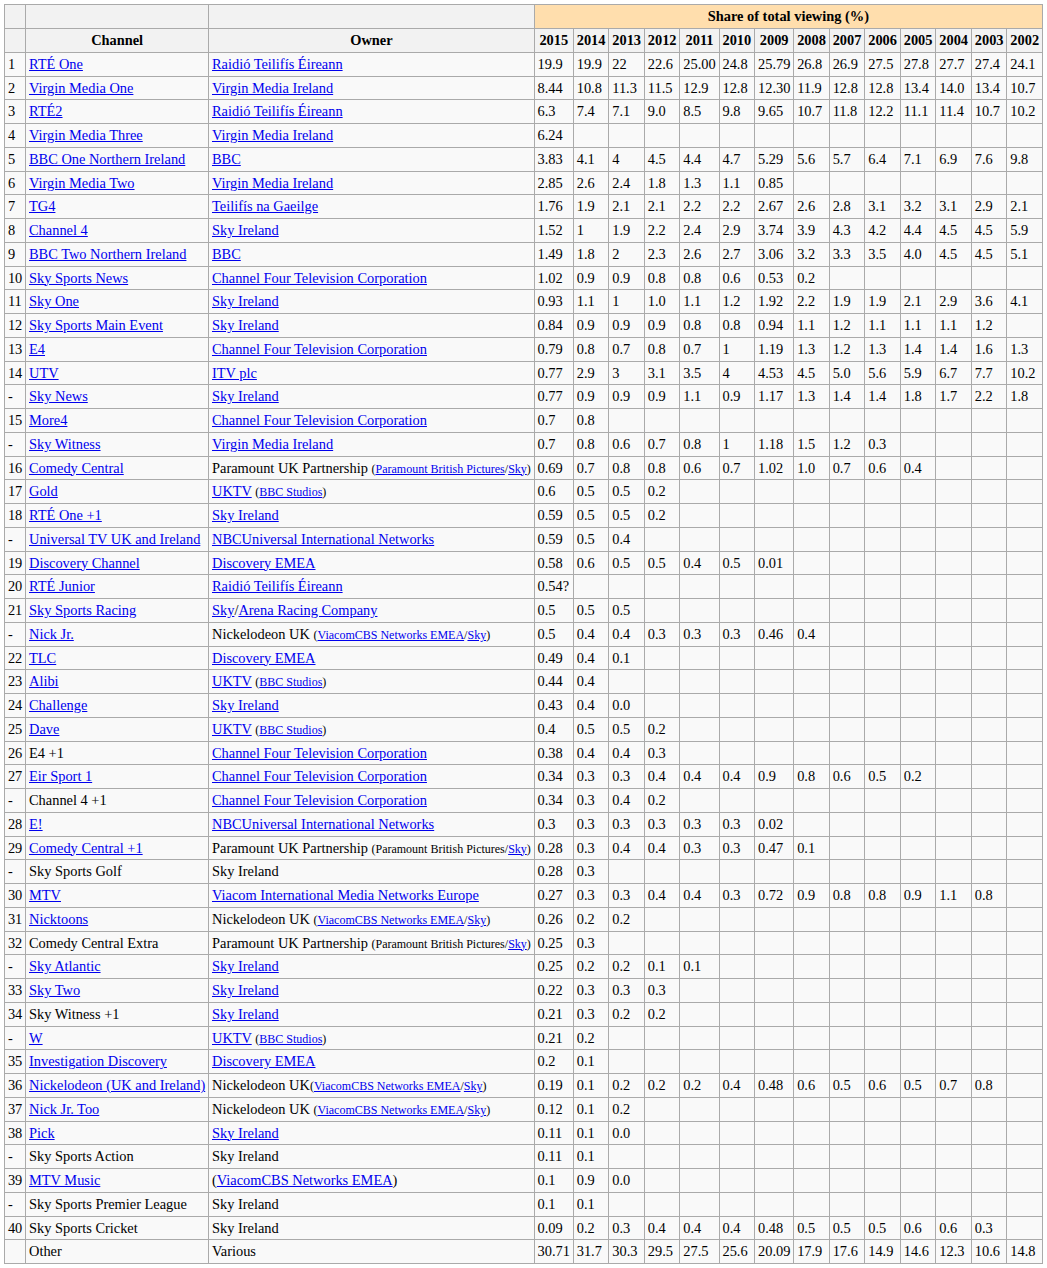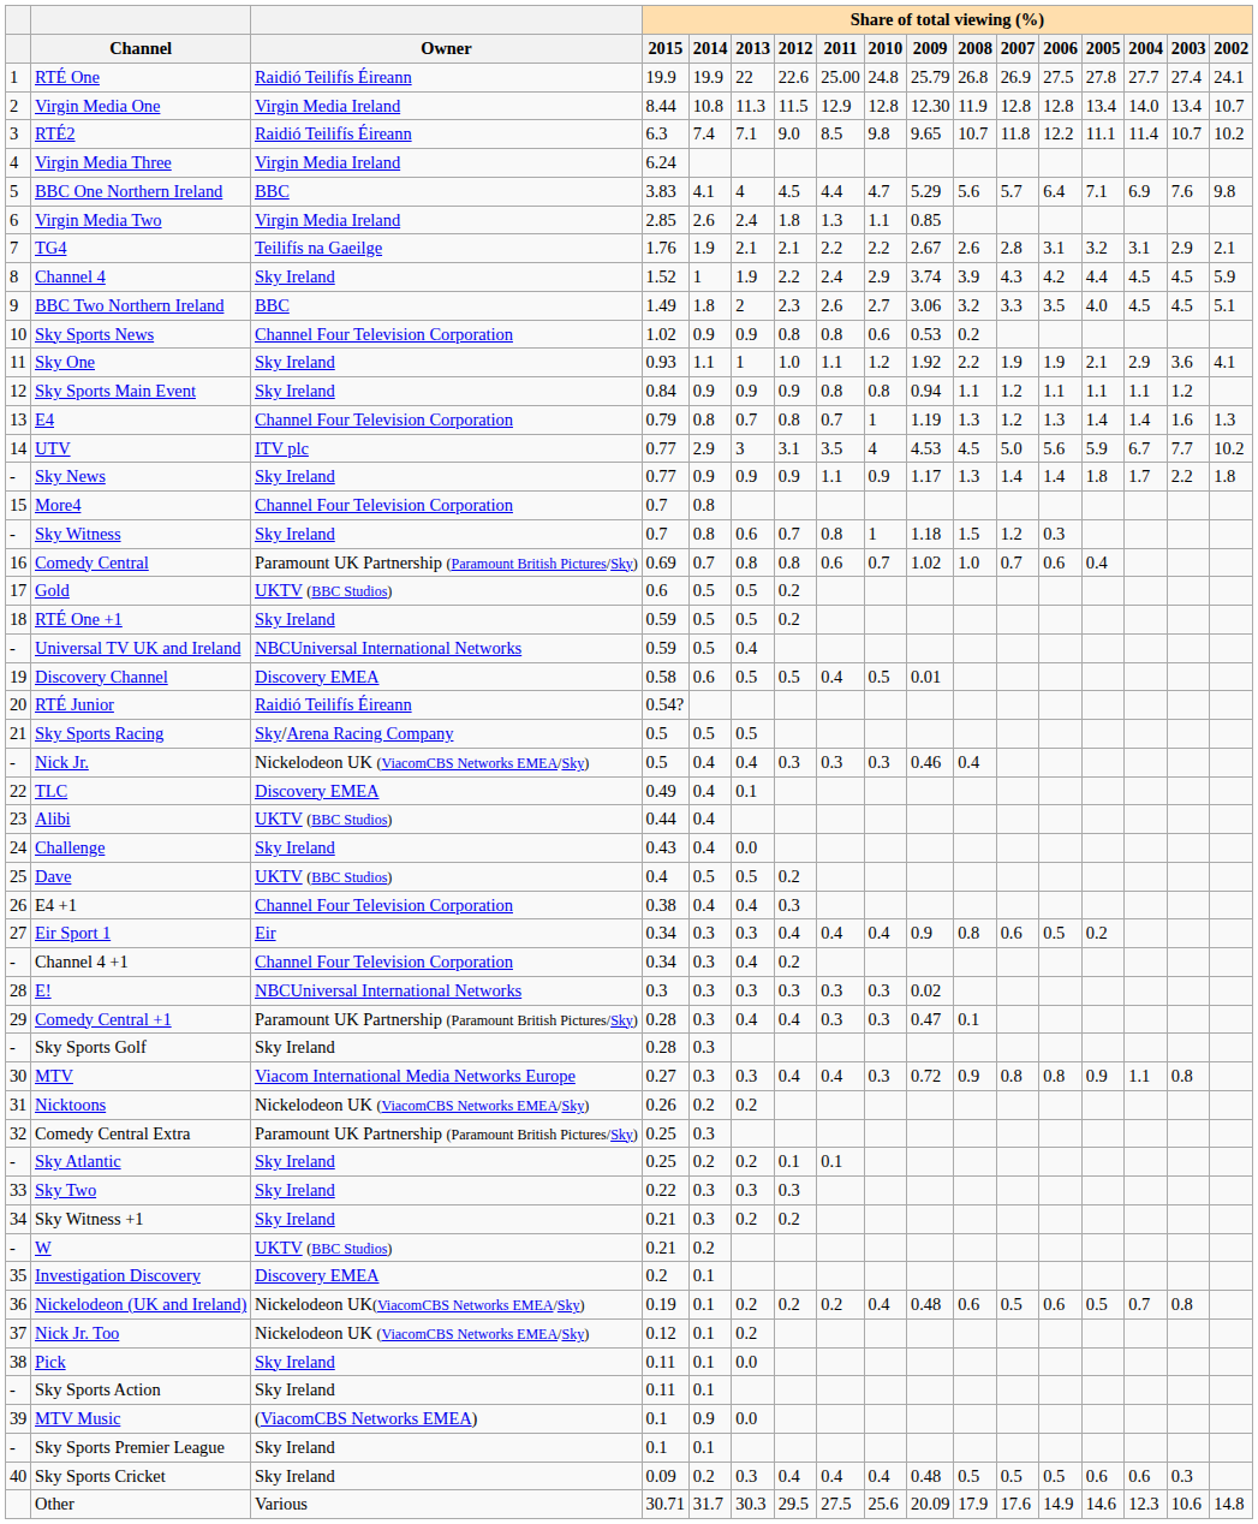 <table class="wikitable sortable" style="font-size: 90%">
 <tr>
 <th></th>
 <th></th>
 <th></th>
 <th colspan="14" style="background: #ffdead;" !>Share of total viewing (%)</th>
 </tr>
 <tr>
 <th></th>
 <th>Channel</th>
 <th>Owner</th>
 <th>2015</th>
 <th>2014</th>
 <th>2013</th>
 <th>2012</th>
 <th>2011</th>
 <th>2010</th>
 <th>2009</th>
 <th>2008</th>
 <th>2007</th>
 <th>2006</th>
 <th>2005</th>
 <th>2004</th>
 <th>2003</th>
 <th>2002</th>
 </tr>
 <tr>
 <td>1</td>
 <td><a href='#'>RTÉ One</a></td>
 <td><a href='#'>Raidió Teilifís Éireann</a></td>
 <td>19.9</td>
 <td>19.9</td>
 <td>22</td>
 <td>22.6</td>
 <td>25.00</td>
 <td>24.8</td>
 <td>25.79</td>
 <td>26.8</td>
 <td>26.9</td>
 <td>27.5</td>
 <td>27.8</td>
 <td>27.7</td>
 <td>27.4</td>
 <td>24.1</td>
 </tr>
 <tr>
 <td>2</td>
 <td><a href='#'>Virgin Media One</a></td>
 <td><a href='#'>Virgin Media Ireland</a></td>
 <td>8.44</td>
 <td>10.8</td>
 <td>11.3</td>
 <td>11.5</td>
 <td>12.9</td>
 <td>12.8</td>
 <td>12.30</td>
 <td>11.9</td>
 <td>12.8</td>
 <td>12.8</td>
 <td>13.4</td>
 <td>14.0</td>
 <td>13.4</td>
 <td>10.7</td>
 </tr>
 <tr>
 <td>3</td>
 <td><a href='#'>RTÉ2</a></td>
 <td><a href='#'>Raidió Teilifís Éireann</a></td>
 <td>6.3</td>
 <td>7.4</td>
 <td>7.1</td>
 <td>9.0</td>
 <td>8.5</td>
 <td>9.8</td>
 <td>9.65</td>
 <td>10.7</td>
 <td>11.8</td>
 <td>12.2</td>
 <td>11.1</td>
 <td>11.4</td>
 <td>10.7</td>
 <td>10.2</td>
 </tr>
 <tr>
 <td>4</td>
 <td><a href='#'>Virgin Media Three</a></td>
 <td><a href='#'>Virgin Media Ireland</a></td>
 <td>6.24</td>
 <td></td>
 <td></td>
 <td></td>
 <td></td>
 <td></td>
 <td></td>
 <td></td>
 <td></td>
 <td></td>
 <td></td>
 <td></td>
 <td></td>
 <td></td>
 </tr>
 <tr>
 <td>5</td>
 <td><a href='#'>BBC One Northern Ireland</a></td>
 <td><a href='#'>BBC</a></td>
 <td>3.83</td>
 <td>4.1</td>
 <td>4</td>
 <td>4.5</td>
 <td>4.4</td>
 <td>4.7</td>
 <td>5.29</td>
 <td>5.6</td>
 <td>5.7</td>
 <td>6.4</td>
 <td>7.1</td>
 <td>6.9</td>
 <td>7.6</td>
 <td>9.8</td>
 </tr>
 <tr>
 <td>6</td>
 <td><a href='#'>Virgin Media Two</a></td>
 <td><a href='#'>Virgin Media Ireland</a></td>
 <td>2.85</td>
 <td>2.6</td>
 <td>2.4</td>
 <td>1.8</td>
 <td>1.3</td>
 <td>1.1</td>
 <td>0.85</td>
 <td></td>
 <td></td>
 <td></td>
 <td></td>
 <td></td>
 <td></td>
 <td></td>
 </tr>
 <tr>
 <td>7</td>
 <td><a href='#'>TG4</a></td>
 <td><a href='#'>Teilifís na Gaeilge</a></td>
 <td>1.76</td>
 <td>1.9</td>
 <td>2.1</td>
 <td>2.1</td>
 <td>2.2</td>
 <td>2.2</td>
 <td>2.67</td>
 <td>2.6</td>
 <td>2.8</td>
 <td>3.1</td>
 <td>3.2</td>
 <td>3.1</td>
 <td>2.9</td>
 <td>2.1</td>
 </tr>
 <tr>
 <td>8</td>
 <td><a href='#'>Channel 4</a></td>
 <td><a href='#'>Sky Ireland</a></td>
 <td>1.52</td>
 <td>1</td>
 <td>1.9</td>
 <td>2.2</td>
 <td>2.4</td>
 <td>2.9</td>
 <td>3.74</td>
 <td>3.9</td>
 <td>4.3</td>
 <td>4.2</td>
 <td>4.4</td>
 <td>4.5</td>
 <td>4.5</td>
 <td>5.9</td>
 </tr>
 <tr>
 <td>9</td>
 <td><a href='#'>BBC Two Northern Ireland</a></td>
 <td><a href='#'>BBC</a></td>
 <td>1.49</td>
 <td>1.8</td>
 <td>2</td>
 <td>2.3</td>
 <td>2.6</td>
 <td>2.7</td>
 <td>3.06</td>
 <td>3.2</td>
 <td>3.3</td>
 <td>3.5</td>
 <td>4.0</td>
 <td>4.5</td>
 <td>4.5</td>
 <td>5.1</td>
 </tr>
 <tr>
 <td>10</td>
 <td><a href='#'>Sky Sports News</a></td>
 <td><a href='#'>Channel Four Television Corporation</a></td>
 <td>1.02</td>
 <td>0.9</td>
 <td>0.9</td>
 <td>0.8</td>
 <td>0.8</td>
 <td>0.6</td>
 <td>0.53</td>
 <td>0.2</td>
 <td></td>
 <td></td>
 <td></td>
 <td></td>
 <td></td>
 <td></td>
 </tr>
 <tr>
 <td>11</td>
 <td><a href='#'>Sky One</a></td>
 <td><a href='#'>Sky Ireland</a></td>
 <td>0.93</td>
 <td>1.1</td>
 <td>1</td>
 <td>1.0</td>
 <td>1.1</td>
 <td>1.2</td>
 <td>1.92</td>
 <td>2.2</td>
 <td>1.9</td>
 <td>1.9</td>
 <td>2.1</td>
 <td>2.9</td>
 <td>3.6</td>
 <td>4.1</td>
 </tr>
 <tr>
 <td>12</td>
 <td><a href='#'>Sky Sports Main Event</a></td>
 <td><a href='#'>Sky Ireland</a></td>
 <td>0.84</td>
 <td>0.9</td>
 <td>0.9</td>
 <td>0.9</td>
 <td>0.8</td>
 <td>0.8</td>
 <td>0.94</td>
 <td>1.1</td>
 <td>1.2</td>
 <td>1.1</td>
 <td>1.1</td>
 <td>1.1</td>
 <td>1.2</td>
 <td></td>
 </tr>
 <tr>
 <td>13</td>
 <td><a href='#'>E4</a></td>
 <td><a href='#'>Channel Four Television Corporation</a></td>
 <td>0.79</td>
 <td>0.8</td>
 <td>0.7</td>
 <td>0.8</td>
 <td>0.7</td>
 <td>1</td>
 <td>1.19</td>
 <td>1.3</td>
 <td>1.2</td>
 <td>1.3</td>
 <td>1.4</td>
 <td>1.4</td>
 <td>1.6</td>
 <td>1.3</td>
 </tr>
 <tr>
 <td>14</td>
 <td><a href='#'>UTV</a></td>
 <td><a href='#'>ITV plc</a></td>
 <td>0.77</td>
 <td>2.9</td>
 <td>3</td>
 <td>3.1</td>
 <td>3.5</td>
 <td>4</td>
 <td>4.53</td>
 <td>4.5</td>
 <td>5.0</td>
 <td>5.6</td>
 <td>5.9</td>
 <td>6.7</td>
 <td>7.7</td>
 <td>10.2</td>
 </tr>
 <tr>
 <td>-</td>
 <td><a href='#'>Sky News</a></td>
 <td><a href='#'>Sky Ireland</a></td>
 <td>0.77</td>
 <td>0.9</td>
 <td>0.9</td>
 <td>0.9</td>
 <td>1.1</td>
 <td>0.9</td>
 <td>1.17</td>
 <td>1.3</td>
 <td>1.4</td>
 <td>1.4</td>
 <td>1.8</td>
 <td>1.7</td>
 <td>2.2</td>
 <td>1.8</td>
 </tr>
 <tr>
 <td>15</td>
 <td><a href='#'>More4</a></td>
 <td><a href='#'>Channel Four Television Corporation</a></td>
 <td>0.7</td>
 <td>0.8</td>
 <td></td>
 <td></td>
 <td></td>
 <td></td>
 <td></td>
 <td></td>
 <td></td>
 <td></td>
 <td></td>
 <td></td>
 <td></td>
 <td></td>
 </tr>
 <tr>
 <td>-</td>
 <td><a href='#'>Sky Witness</a></td>
-<td><a href='#'>Virgin Media Ireland</a></td>
+<td><a href='#'>Sky Ireland</a></td>
 <td>0.7</td>
 <td>0.8</td>
 <td>0.6</td>
 <td>0.7</td>
 <td>0.8</td>
 <td>1</td>
 <td>1.18</td>
 <td>1.5</td>
 <td>1.2</td>
 <td>0.3</td>
 <td></td>
 <td></td>
 <td></td>
 <td></td>
 </tr>
 <tr>
 <td>16</td>
 <td><a href='#'>Comedy Central</a></td>
 <td>Paramount UK Partnership <small>(<a href='#'>Paramount British Pictures</a>/<a href='#'>Sky</a>)</small></td>
 <td>0.69</td>
 <td>0.7</td>
 <td>0.8</td>
 <td>0.8</td>
 <td>0.6</td>
 <td>0.7</td>
 <td>1.02</td>
 <td>1.0</td>
 <td>0.7</td>
 <td>0.6</td>
 <td>0.4</td>
 <td></td>
 <td></td>
 <td></td>
 </tr>
 <tr>
 <td>17</td>
 <td><a href='#'>Gold</a></td>
 <td><a href='#'>UKTV</a> <small>(<a href='#'>BBC Studios</a>)</small></td>
 <td>0.6</td>
 <td>0.5</td>
 <td>0.5</td>
 <td>0.2</td>
 <td></td>
 <td></td>
 <td></td>
 <td></td>
 <td></td>
 <td></td>
 <td></td>
 <td></td>
 <td></td>
 <td></td>
 </tr>
 <tr>
 <td>18</td>
 <td><a href='#'>RTÉ One +1</a></td>
 <td><a href='#'>Sky Ireland</a></td>
 <td>0.59</td>
 <td>0.5</td>
 <td>0.5</td>
 <td>0.2</td>
 <td></td>
 <td></td>
 <td></td>
 <td></td>
 <td></td>
 <td></td>
 <td></td>
 <td></td>
 <td></td>
 <td></td>
 </tr>
 <tr>
 <td>-</td>
 <td><a href='#'>Universal TV UK and Ireland</a></td>
 <td><a href='#'>NBCUniversal International Networks</a></td>
 <td>0.59</td>
 <td>0.5</td>
 <td>0.4</td>
 <td></td>
 <td></td>
 <td></td>
 <td></td>
 <td></td>
 <td></td>
 <td></td>
 <td></td>
 <td></td>
 <td></td>
 <td></td>
 </tr>
 <tr>
 <td>19</td>
 <td><a href='#'>Discovery Channel</a></td>
 <td><a href='#'>Discovery EMEA</a></td>
 <td>0.58</td>
 <td>0.6</td>
 <td>0.5</td>
 <td>0.5</td>
 <td>0.4</td>
 <td>0.5</td>
 <td>0.01</td>
 <td></td>
 <td></td>
 <td></td>
 <td></td>
 <td></td>
 <td></td>
 <td></td>
 </tr>
 <tr>
 <td>20</td>
 <td><a href='#'>RTÉ Junior</a></td>
 <td><a href='#'>Raidió Teilifís Éireann</a></td>
 <td>0.54?</td>
 <td></td>
 <td></td>
 <td></td>
 <td></td>
 <td></td>
 <td></td>
 <td></td>
 <td></td>
 <td></td>
 <td></td>
 <td></td>
 <td></td>
 <td></td>
 </tr>
 <tr>
 <td>21</td>
 <td><a href='#'>Sky Sports Racing</a></td>
 <td><a href='#'>Sky</a>/<a href='#'>Arena Racing Company</a></td>
 <td>0.5</td>
 <td>0.5</td>
 <td>0.5</td>
 <td></td>
 <td></td>
 <td></td>
 <td></td>
 <td></td>
 <td></td>
 <td></td>
 <td></td>
 <td></td>
 <td></td>
 <td></td>
 </tr>
 <tr>
 <td>-</td>
 <td><a href='#'>Nick Jr.</a></td>
 <td>Nickelodeon UK <small>(<a href='#'>ViacomCBS Networks EMEA</a>/<a href='#'>Sky</a>)</small></td>
 <td>0.5</td>
 <td>0.4</td>
 <td>0.4</td>
 <td>0.3</td>
 <td>0.3</td>
 <td>0.3</td>
 <td>0.46</td>
 <td>0.4</td>
 <td></td>
 <td></td>
 <td></td>
 <td></td>
 <td></td>
 <td></td>
 </tr>
 <tr>
 <td>22</td>
 <td><a href='#'>TLC</a></td>
 <td><a href='#'>Discovery EMEA</a></td>
 <td>0.49</td>
 <td>0.4</td>
 <td>0.1</td>
 <td></td>
 <td></td>
 <td></td>
 <td></td>
 <td></td>
 <td></td>
 <td></td>
 <td></td>
 <td></td>
 <td></td>
 <td></td>
 </tr>
 <tr>
 <td>23</td>
 <td><a href='#'>Alibi</a></td>
 <td><a href='#'>UKTV</a> <small>(<a href='#'>BBC Studios</a>)</small></td>
 <td>0.44</td>
 <td>0.4</td>
 <td></td>
 <td></td>
 <td></td>
 <td></td>
 <td></td>
 <td></td>
 <td></td>
 <td></td>
 <td></td>
 <td></td>
 <td></td>
 <td></td>
 </tr>
 <tr>
 <td>24</td>
 <td><a href='#'>Challenge</a></td>
 <td><a href='#'>Sky Ireland</a></td>
 <td>0.43</td>
 <td>0.4</td>
 <td>0.0</td>
 <td></td>
 <td></td>
 <td></td>
 <td></td>
 <td></td>
 <td></td>
 <td></td>
 <td></td>
 <td></td>
 <td></td>
 <td></td>
 </tr>
 <tr>
 <td>25</td>
 <td><a href='#'>Dave</a></td>
 <td><a href='#'>UKTV</a> <small>(<a href='#'>BBC Studios</a>)</small></td>
 <td>0.4</td>
 <td>0.5</td>
 <td>0.5</td>
 <td>0.2</td>
 <td></td>
 <td></td>
 <td></td>
 <td></td>
 <td></td>
 <td></td>
 <td></td>
 <td></td>
 <td></td>
 <td></td>
 </tr>
 <tr>
 <td>26</td>
 <td>E4 +1</td>
 <td><a href='#'>Channel Four Television Corporation</a></td>
 <td>0.38</td>
 <td>0.4</td>
 <td>0.4</td>
 <td>0.3</td>
 <td></td>
 <td></td>
 <td></td>
 <td></td>
 <td></td>
 <td></td>
 <td></td>
 <td></td>
 <td></td>
 <td></td>
 </tr>
 <tr>
 <td>27</td>
 <td><a href='#'>Eir Sport 1</a></td>
-<td><a href='#'>Channel Four Television Corporation</a></td>
+<td><a href='#'>Eir</a></td>
 <td>0.34</td>
 <td>0.3</td>
 <td>0.3</td>
 <td>0.4</td>
 <td>0.4</td>
 <td>0.4</td>
 <td>0.9</td>
 <td>0.8</td>
 <td>0.6</td>
 <td>0.5</td>
 <td>0.2</td>
 <td></td>
 <td></td>
 <td></td>
 </tr>
 <tr>
 <td>-</td>
 <td>Channel 4 +1</td>
 <td><a href='#'>Channel Four Television Corporation</a></td>
 <td>0.34</td>
 <td>0.3</td>
 <td>0.4</td>
 <td>0.2</td>
 <td></td>
 <td></td>
 <td></td>
 <td></td>
 <td></td>
 <td></td>
 <td></td>
 <td></td>
 <td></td>
 <td></td>
 </tr>
 <tr>
 <td>28</td>
 <td><a href='#'>E!</a></td>
 <td><a href='#'>NBCUniversal International Networks</a></td>
 <td>0.3</td>
 <td>0.3</td>
 <td>0.3</td>
 <td>0.3</td>
 <td>0.3</td>
 <td>0.3</td>
 <td>0.02</td>
 <td></td>
 <td></td>
 <td></td>
 <td></td>
 <td></td>
 <td></td>
 <td></td>
 </tr>
 <tr>
 <td>29</td>
 <td><a href='#'>Comedy Central +1</a></td>
 <td>Paramount UK Partnership <small>(Paramount British Pictures/<a href='#'>Sky</a>)</small></td>
 <td>0.28</td>
 <td>0.3</td>
 <td>0.4</td>
 <td>0.4</td>
 <td>0.3</td>
 <td>0.3</td>
 <td>0.47</td>
 <td>0.1</td>
 <td></td>
 <td></td>
 <td></td>
 <td></td>
 <td></td>
 <td></td>
 </tr>
 <tr>
 <td>-</td>
 <td>Sky Sports Golf</td>
 <td>Sky Ireland</td>
 <td>0.28</td>
 <td>0.3</td>
 <td></td>
 <td></td>
 <td></td>
 <td></td>
 <td></td>
 <td></td>
 <td></td>
 <td></td>
 <td></td>
 <td></td>
 <td></td>
 <td></td>
 </tr>
 <tr>
 <td>30</td>
 <td><a href='#'>MTV</a></td>
 <td><a href='#'>Viacom International Media Networks Europe</a></td>
 <td>0.27</td>
 <td>0.3</td>
 <td>0.3</td>
 <td>0.4</td>
 <td>0.4</td>
 <td>0.3</td>
 <td>0.72</td>
 <td>0.9</td>
 <td>0.8</td>
 <td>0.8</td>
 <td>0.9</td>
 <td>1.1</td>
 <td>0.8</td>
 <td></td>
 </tr>
 <tr>
 <td>31</td>
 <td><a href='#'>Nicktoons</a></td>
 <td>Nickelodeon UK <small>(<a href='#'>ViacomCBS Networks EMEA</a>/<a href='#'>Sky</a>)</small></td>
 <td>0.26</td>
 <td>0.2</td>
 <td>0.2</td>
 <td></td>
 <td></td>
 <td></td>
 <td></td>
 <td></td>
 <td></td>
 <td></td>
 <td></td>
 <td></td>
 <td></td>
 <td></td>
 </tr>
 <tr>
 <td>32</td>
 <td>Comedy Central Extra</td>
 <td>Paramount UK Partnership <small>(Paramount British Pictures/<a href='#'>Sky</a>)</small></td>
 <td>0.25</td>
 <td>0.3</td>
 <td></td>
 <td></td>
 <td></td>
 <td></td>
 <td></td>
 <td></td>
 <td></td>
 <td></td>
 <td></td>
 <td></td>
 <td></td>
 <td></td>
 </tr>
 <tr>
 <td>-</td>
 <td><a href='#'>Sky Atlantic</a></td>
 <td><a href='#'>Sky Ireland</a></td>
 <td>0.25</td>
 <td>0.2</td>
 <td>0.2</td>
 <td>0.1</td>
 <td>0.1</td>
 <td></td>
 <td></td>
 <td></td>
 <td></td>
 <td></td>
 <td></td>
 <td></td>
 <td></td>
 <td></td>
 </tr>
 <tr>
 <td>33</td>
 <td><a href='#'>Sky Two</a></td>
 <td><a href='#'>Sky Ireland</a></td>
 <td>0.22</td>
 <td>0.3</td>
 <td>0.3</td>
 <td>0.3</td>
 <td></td>
 <td></td>
 <td></td>
 <td></td>
 <td></td>
 <td></td>
 <td></td>
 <td></td>
 <td></td>
 <td></td>
 </tr>
 <tr>
 <td>34</td>
 <td>Sky Witness +1</td>
 <td><a href='#'>Sky Ireland</a></td>
 <td>0.21</td>
 <td>0.3</td>
 <td>0.2</td>
 <td>0.2</td>
 <td></td>
 <td></td>
 <td></td>
 <td></td>
 <td></td>
 <td></td>
 <td></td>
 <td></td>
 <td></td>
 <td></td>
 </tr>
 <tr>
 <td>-</td>
 <td><a href='#'>W</a></td>
 <td><a href='#'>UKTV</a> <small>(<a href='#'>BBC Studios</a>)</small></td>
 <td>0.21</td>
 <td>0.2</td>
 <td></td>
 <td></td>
 <td></td>
 <td></td>
 <td></td>
 <td></td>
 <td></td>
 <td></td>
 <td></td>
 <td></td>
 <td></td>
 <td></td>
 </tr>
 <tr>
 <td>35</td>
 <td><a href='#'>Investigation Discovery</a></td>
 <td><a href='#'>Discovery EMEA</a></td>
 <td>0.2</td>
 <td>0.1</td>
 <td></td>
 <td></td>
 <td></td>
 <td></td>
 <td></td>
 <td></td>
 <td></td>
 <td></td>
 <td></td>
 <td></td>
 <td></td>
 <td></td>
 </tr>
 <tr>
 <td>36</td>
 <td><a href='#'>Nickelodeon (UK and Ireland)</a></td>
 <td>Nickelodeon UK<small>(<a href='#'>ViacomCBS Networks EMEA</a>/<a href='#'>Sky</a>)</small></td>
 <td>0.19</td>
 <td>0.1</td>
 <td>0.2</td>
 <td>0.2</td>
 <td>0.2</td>
 <td>0.4</td>
 <td>0.48</td>
 <td>0.6</td>
 <td>0.5</td>
 <td>0.6</td>
 <td>0.5</td>
 <td>0.7</td>
 <td>0.8</td>
 <td></td>
 </tr>
 <tr>
 <td>37</td>
 <td><a href='#'>Nick Jr. Too</a></td>
 <td>Nickelodeon UK <small>(<a href='#'>ViacomCBS Networks EMEA</a>/<a href='#'>Sky</a>)</small></td>
 <td>0.12</td>
 <td>0.1</td>
 <td>0.2</td>
 <td></td>
 <td></td>
 <td></td>
 <td></td>
 <td></td>
 <td></td>
 <td></td>
 <td></td>
 <td></td>
 <td></td>
 <td></td>
 </tr>
 <tr>
 <td>38</td>
 <td><a href='#'>Pick</a></td>
 <td><a href='#'>Sky Ireland</a></td>
 <td>0.11</td>
 <td>0.1</td>
 <td>0.0</td>
 <td></td>
 <td></td>
 <td></td>
 <td></td>
 <td></td>
 <td></td>
 <td></td>
 <td></td>
 <td></td>
 <td></td>
 <td></td>
 </tr>
 <tr>
 <td>-</td>
 <td>Sky Sports Action</td>
 <td>Sky Ireland</td>
 <td>0.11</td>
 <td>0.1</td>
 <td></td>
 <td></td>
 <td></td>
 <td></td>
 <td></td>
 <td></td>
 <td></td>
 <td></td>
 <td></td>
 <td></td>
 <td></td>
 <td></td>
 </tr>
 <tr>
 <td>39</td>
 <td><a href='#'>MTV Music</a></td>
 <td>(<a href='#'>ViacomCBS Networks EMEA</a>)</td>
 <td>0.1</td>
 <td>0.9</td>
 <td>0.0</td>
 <td></td>
 <td></td>
 <td></td>
 <td></td>
 <td></td>
 <td></td>
 <td></td>
 <td></td>
 <td></td>
 <td></td>
 <td></td>
 </tr>
 <tr>
 <td>-</td>
 <td>Sky Sports Premier League</td>
 <td>Sky Ireland</td>
 <td>0.1</td>
 <td>0.1</td>
 <td></td>
 <td></td>
 <td></td>
 <td></td>
 <td></td>
 <td></td>
 <td></td>
 <td></td>
 <td></td>
 <td></td>
 <td></td>
 <td></td>
 </tr>
 <tr>
 <td>40</td>
 <td>Sky Sports Cricket</td>
 <td>Sky Ireland</td>
 <td>0.09</td>
 <td>0.2</td>
 <td>0.3</td>
 <td>0.4</td>
 <td>0.4</td>
 <td>0.4</td>
 <td>0.48</td>
 <td>0.5</td>
 <td>0.5</td>
 <td>0.5</td>
 <td>0.6</td>
 <td>0.6</td>
 <td>0.3</td>
 <td></td>
 </tr>
 <tr>
 <td></td>
 <td>Other</td>
 <td>Various</td>
 <td>30.71</td>
 <td>31.7</td>
 <td>30.3</td>
 <td>29.5</td>
 <td>27.5</td>
 <td>25.6</td>
 <td>20.09</td>
 <td>17.9</td>
 <td>17.6</td>
 <td>14.9</td>
 <td>14.6</td>
 <td>12.3</td>
 <td>10.6</td>
 <td>14.8</td>
 </tr>
 </table>
